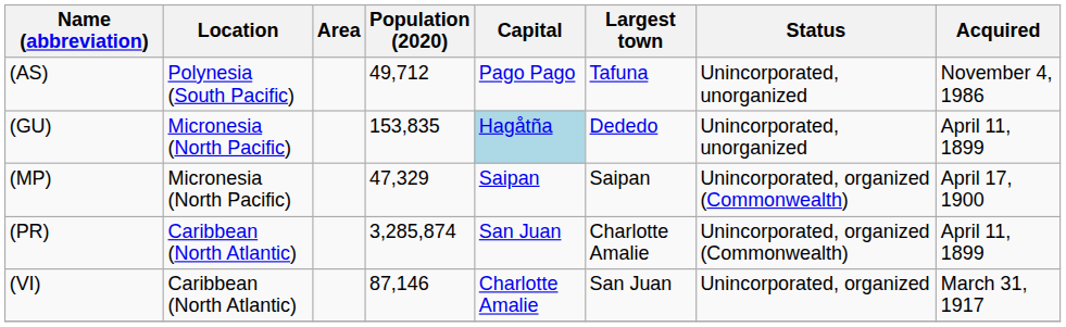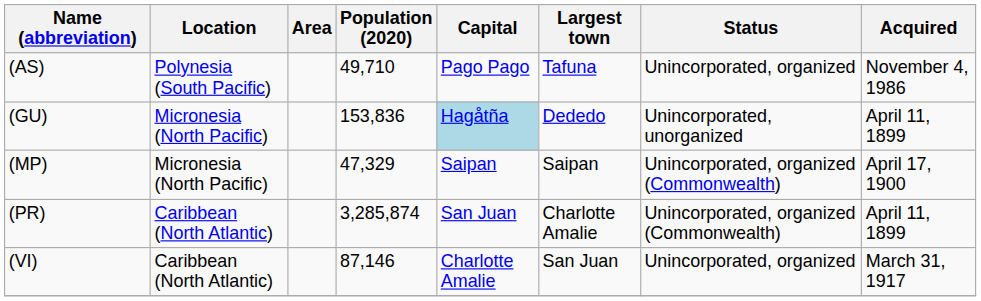 <table class="Shortable wikitable sortable">
 <tr>
 <th>Name (<a href='#'>abbreviation</a>)</th>
 <th>Location</th>
 <th>Area</th>
 <th>Population<br> (2020)</th>
 <th>Capital</th>
 <th>Largest town</th>
 <th>Status</th>
 <th>Acquired</th>
 </tr>
 <tr valign="top">
 <td> (AS)</td>
 <td><a href='#'>Polynesia</a> (<a href='#'>South Pacific</a>)</td>
 <td></td>
-<td>49,712</td>
+<td>49,710</td>
 <td><a href='#'>Pago Pago</a></td>
 <td><a href='#'>Tafuna</a></td>
-<td>Unincorporated, unorganized</td>
+<td>Unincorporated, organized</td>
 <td>November 4, 1986</td>
 </tr>
 <tr valign="top">
 <td> (GU)</td>
 <td><a href='#'>Micronesia</a> (<a href='#'>North Pacific</a>)</td>
 <td></td>
-<td>153,835</td>
+<td>153,836</td>
 <td style="background: lightblue;"><a href='#'>Hagåtña</a></td>
 <td><a href='#'>Dededo</a></td>
 <td>Unincorporated, unorganized</td>
 <td>April 11, 1899</td>
 </tr>
 <tr valign="top">
 <td> (MP)</td>
 <td>Micronesia (North Pacific)</td>
 <td></td>
 <td>47,329</td>
 <td><a href='#'>Saipan</a></td>
 <td>Saipan</td>
 <td>Unincorporated, organized (<a href='#'>Commonwealth</a>)</td>
 <td>April 17, 1900</td>
 </tr>
 <tr valign="top">
 <td> (PR)</td>
 <td><a href='#'>Caribbean</a> (<a href='#'>North Atlantic</a>)</td>
 <td></td>
 <td>3,285,874</td>
 <td><a href='#'>San Juan</a></td>
 <td>Charlotte Amalie</td>
 <td>Unincorporated, organized (Commonwealth)</td>
 <td>April 11, 1899</td>
 </tr>
 <tr valign="top">
 <td> (VI)</td>
 <td>Caribbean (North Atlantic)</td>
 <td></td>
 <td>87,146</td>
 <td><a href='#'>Charlotte Amalie</a></td>
 <td>San Juan</td>
 <td>Unincorporated, organized</td>
 <td>March 31, 1917</td>
 </tr>
 <tr valign="top">
 </tr>
 </table>
